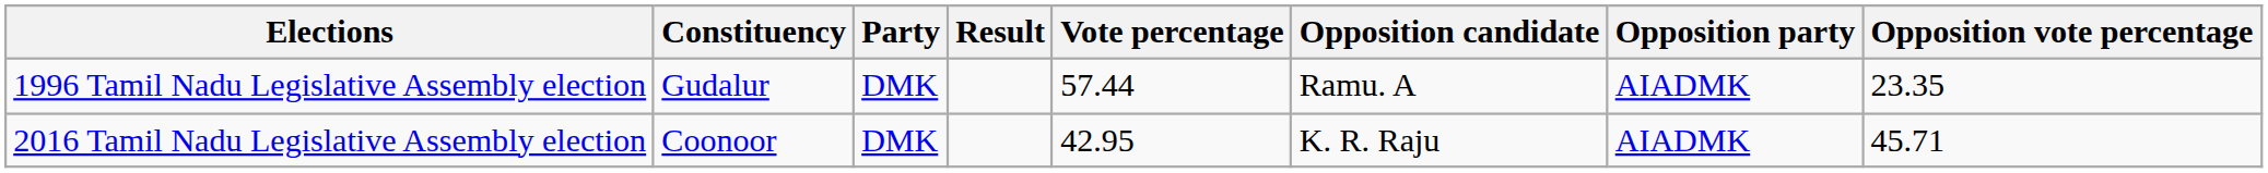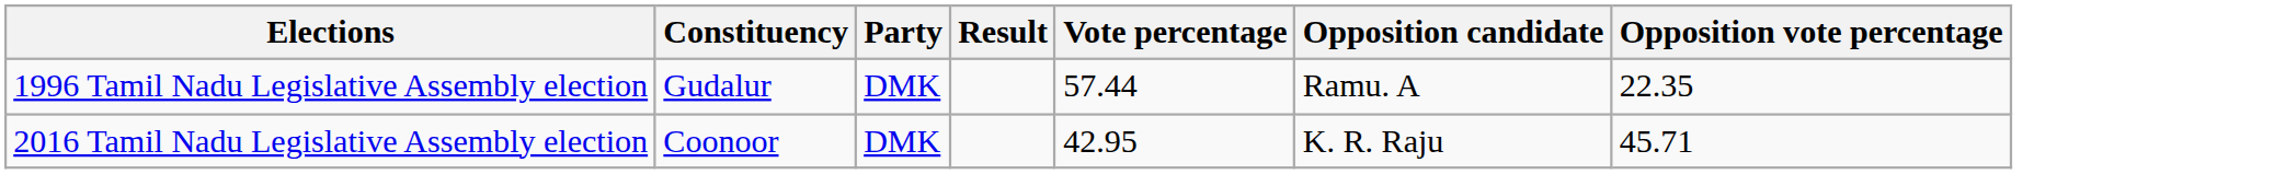 <table class="sortable wikitable"style="font-size: 85%">
 <tr>
 <th>Elections</th>
 <th>Constituency</th>
 <th>Party</th>
 <th>Result</th>
 <th>Vote percentage</th>
 <th>Opposition candidate</th>
-<th>Opposition party</th>
 <th>Opposition vote percentage</th>
 </tr>
 <tr>
 <td><a href='#'>1996 Tamil Nadu Legislative Assembly election</a></td>
 <td><a href='#'>Gudalur</a></td>
 <td><a href='#'>DMK</a></td>
 <td></td>
 <td>57.44</td>
 <td>Ramu. A</td>
-<td><a href='#'>AIADMK</a></td>
-<td>23.35</td>
+<td>22.35</td>
 </tr>
 <tr>
 <td><a href='#'>2016 Tamil Nadu Legislative Assembly election</a></td>
 <td><a href='#'>Coonoor</a></td>
 <td><a href='#'>DMK</a></td>
 <td></td>
 <td>42.95</td>
 <td>K. R. Raju</td>
-<td><a href='#'>AIADMK</a></td>
 <td>45.71</td>
 </tr>
 </table>
